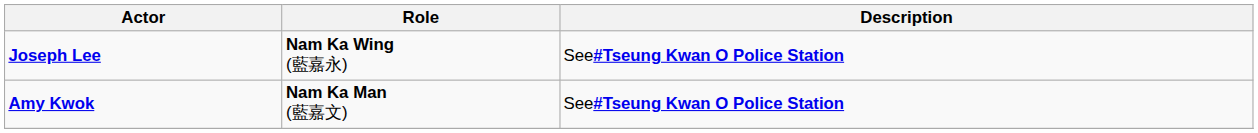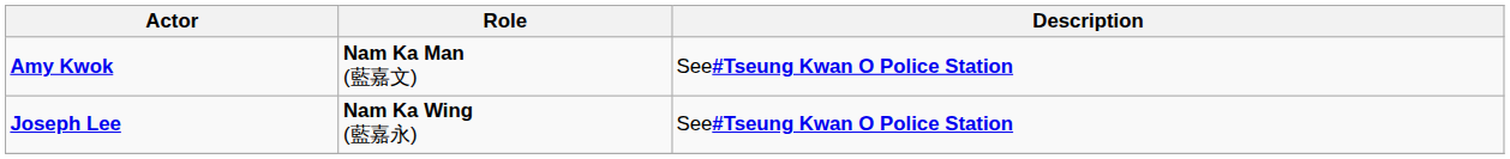 <table class="wikitable" width="60%">
 <tr>
 <th style="width:6%">Actor</th>
 <th style="width:6%">Role</th>
 <th style="width:15%">Description</th>
 </tr>
 <tr>
+<td><strong><a href='#'>Amy Kwok</a></strong></td>
+<td><strong>Nam Ka Man</strong><br>(藍嘉文)</td>
+<td>See<strong><a href='#'>#Tseung Kwan O Police Station</a></strong></td>
+</tr>
+<tr>
 <td><strong><a href='#'>Joseph Lee</a></strong></td>
 <td><strong>Nam Ka Wing</strong><br>(藍嘉永)</td>
 <td>See<strong><a href='#'>#Tseung Kwan O Police Station</a></strong></td>
 </tr>
 <tr>
-<td><strong><a href='#'>Amy Kwok</a></strong></td>
-<td><strong>Nam Ka Man</strong><br>(藍嘉文)</td>
-<td>See<strong><a href='#'>#Tseung Kwan O Police Station</a></strong></td>
-</tr>
-<tr>
 </tr>
 </table>
